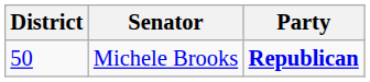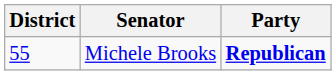 <table class="wikitable">
 <tr>
 <th>District</th>
 <th>Senator</th>
 <th>Party</th>
 </tr>
 <tr>
-<td><a href='#'>50</a></td>
+<td><a href='#'>55</a></td>
 <td><a href='#'>Michele Brooks</a></td>
 <td><strong><a href='#'>Republican</a></strong></td>
 </tr>
 </table>
